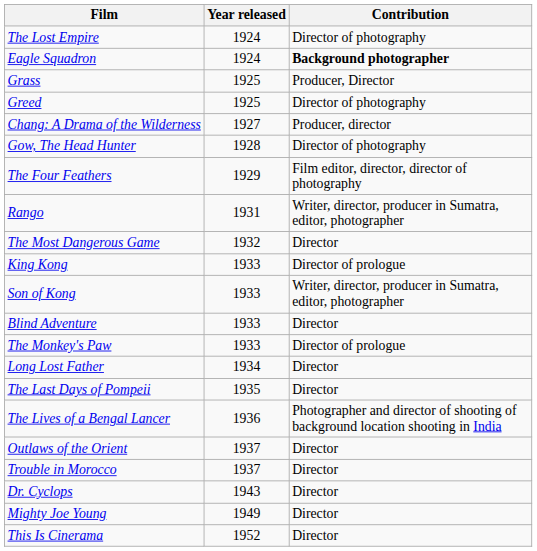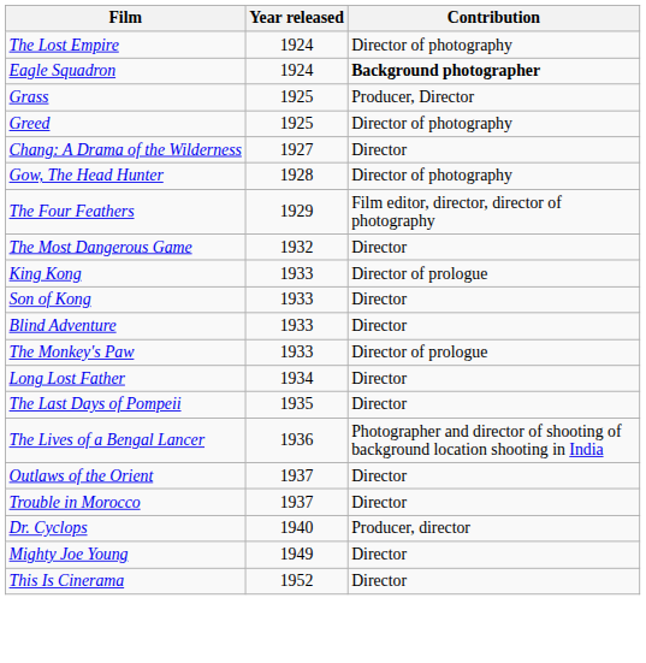 <table class="wikitable" style="margin-left: auto; margin-right: auto; border: none;">
 <tr>
 <th>Film</th>
 <th>Year released</th>
 <th>Contribution</th>
 </tr>
 <tr>
 <td><em><a href='#'>The Lost Empire</a></em></td>
 <td style="text-align: center;">1924</td>
 <td>Director of photography</td>
 </tr>
 <tr>
 <td><em><a href='#'>Eagle Squadron</a></em></td>
 <td style="text-align: center;">1924</td>
 <td><strong>Background photographer</strong></td>
 </tr>
 <tr>
 <td><em><a href='#'>Grass</a></em></td>
 <td style="text-align: center;">1925</td>
 <td>Producer, Director</td>
 </tr>
 <tr>
 <td><em><a href='#'>Greed</a></em></td>
 <td style="text-align: center;">1925</td>
 <td>Director of photography</td>
 </tr>
 <tr>
 <td><em><a href='#'>Chang: A Drama of the Wilderness</a></em></td>
 <td style="text-align: center;">1927</td>
-<td>Producer, director</td>
+<td>Director</td>
 </tr>
 <tr>
 <td><em><a href='#'>Gow, The Head Hunter</a></em></td>
 <td style="text-align: center;">1928</td>
 <td>Director of photography</td>
 </tr>
 <tr>
 <td><em><a href='#'>The Four Feathers</a></em></td>
 <td style="text-align: center;">1929</td>
 <td>Film editor, director, director of photography</td>
-</tr>
-<tr>
-<td><em><a href='#'>Rango</a></em></td>
-<td style="text-align: center;">1931</td>
-<td>Writer, director, producer in Sumatra, editor, photographer</td>
 </tr>
 <tr>
 <td><em><a href='#'>The Most Dangerous Game</a></em></td>
 <td style="text-align: center;">1932</td>
 <td>Director</td>
 </tr>
 <tr>
 <td><em><a href='#'>King Kong</a></em></td>
 <td style="text-align: center;">1933</td>
 <td>Director of prologue</td>
 </tr>
 <tr>
 <td><em><a href='#'>Son of Kong</a></em></td>
 <td style="text-align: center;">1933</td>
-<td>Writer, director, producer in Sumatra, editor, photographer</td>
+<td>Director</td>
 </tr>
 <tr>
 <td><em><a href='#'>Blind Adventure</a></em></td>
 <td style="text-align: center;">1933</td>
 <td>Director</td>
 </tr>
 <tr>
 <td><em><a href='#'>The Monkey's Paw</a></em></td>
 <td style="text-align: center;">1933</td>
 <td>Director of prologue</td>
 </tr>
 <tr>
 <td><em><a href='#'>Long Lost Father</a></em></td>
 <td style="text-align: center;">1934</td>
 <td>Director</td>
 </tr>
 <tr>
 <td><em><a href='#'>The Last Days of Pompeii</a></em></td>
 <td style="text-align: center;">1935</td>
 <td>Director</td>
 </tr>
 <tr>
 <td><em><a href='#'>The Lives of a Bengal Lancer</a></em></td>
 <td style="text-align: center;">1936</td>
 <td style="width: 275px">Photographer and director of shooting of background location shooting in <a href='#'>India</a></td>
 </tr>
 <tr>
 <td><em><a href='#'>Outlaws of the Orient</a></em></td>
 <td style="text-align: center;">1937</td>
 <td>Director</td>
 </tr>
 <tr>
 <td><em><a href='#'>Trouble in Morocco</a></em></td>
 <td style="text-align: center;">1937</td>
 <td>Director</td>
 </tr>
 <tr>
 <td><em><a href='#'>Dr. Cyclops</a></em></td>
-<td style="text-align: center;">1943</td>
-<td>Director</td>
+<td style="text-align: center;">1940</td>
+<td>Producer, director</td>
 </tr>
 <tr>
 <td><em><a href='#'>Mighty Joe Young</a></em></td>
 <td style="text-align: center;">1949</td>
 <td>Director</td>
 </tr>
 <tr>
 <td><em><a href='#'>This Is Cinerama</a></em></td>
 <td style="text-align: center;">1952</td>
 <td>Director</td>
 </tr>
 </table>
